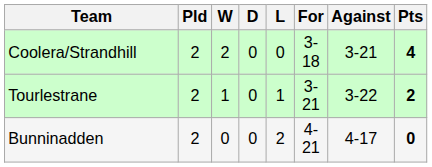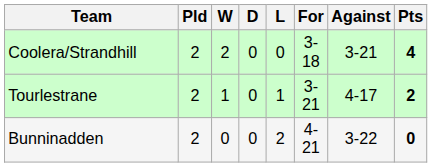 <table class="wikitable">
 <tr>
 <th width=165>Team</th>
 <th width=20>Pld</th>
 <th width=20>W</th>
 <th width=20>D</th>
 <th width=20>L</th>
 <th width=20>For</th>
 <th width=20>Against</th>
 <th width=20>Pts</th>
 </tr>
 <tr align=center style="background:#ccffcc;">
 <td style="text-align:left;">Coolera/Strandhill</td>
 <td>2</td>
 <td>2</td>
 <td>0</td>
 <td>0</td>
 <td>3-18</td>
 <td>3-21</td>
 <td><strong>4</strong></td>
 </tr>
 <tr align=center style="background:#ccffcc;">
 <td style="text-align:left;">Tourlestrane</td>
 <td>2</td>
 <td>1</td>
 <td>0</td>
 <td>1</td>
 <td>3-21</td>
-<td>3-22</td>
+<td>4-17</td>
 <td><strong>2</strong></td>
 </tr>
 <tr align=center style="background:#f5f5f5;">
 <td style="text-align:left;">Bunninadden</td>
 <td>2</td>
 <td>0</td>
 <td>0</td>
 <td>2</td>
 <td>4-21</td>
-<td>4-17</td>
+<td>3-22</td>
 <td><strong>0</strong></td>
 </tr>
 </table>
